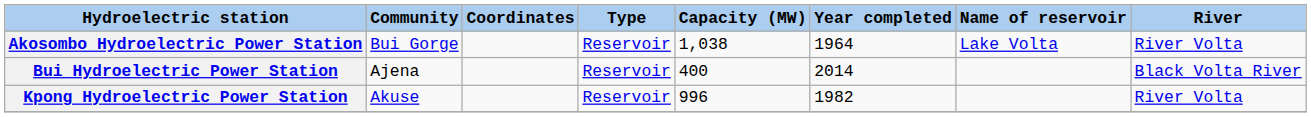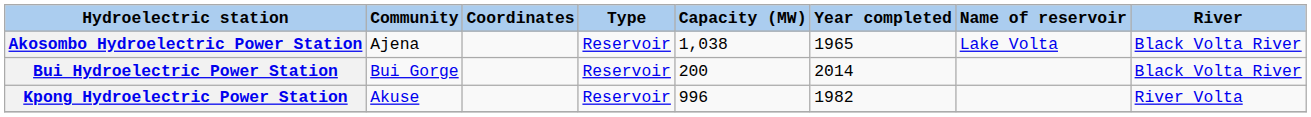 <table class="wikitable">
 <tr>
 <th style="background-color:#ABCDEF;">Hydroelectric station</th>
 <th style="background-color:#ABCDEF;">Community</th>
 <th style="background-color:#ABCDEF;">Coordinates</th>
 <th style="background-color:#ABCDEF;">Type</th>
 <th style="background-color:#ABCDEF;">Capacity (MW)</th>
 <th style="background-color:#ABCDEF;">Year completed</th>
 <th style="background-color:#ABCDEF;">Name of reservoir</th>
 <th style="background-color:#ABCDEF;">River</th>
 </tr>
 <tr>
 <th><a href='#'>Akosombo Hydroelectric Power Station</a></th>
+<td>Ajena</td>
+<td></td>
+<td><a href='#'>Reservoir</a></td>
+<td>1,038</td>
+<td>1965</td>
+<td><a href='#'>Lake Volta</a></td>
+<td><a href='#'>Black Volta River</a></td>
+</tr>
+<tr>
+<th><a href='#'>Bui Hydroelectric Power Station</a></th>
 <td><a href='#'>Bui Gorge</a></td>
 <td></td>
 <td><a href='#'>Reservoir</a></td>
-<td>1,038</td>
-<td>1964</td>
-<td><a href='#'>Lake Volta</a></td>
-<td><a href='#'>River Volta</a></td>
-</tr>
-<tr>
-<th><a href='#'>Bui Hydroelectric Power Station</a></th>
-<td>Ajena</td>
-<td></td>
-<td><a href='#'>Reservoir</a></td>
-<td>400</td>
+<td>200</td>
 <td>2014</td>
 <td></td>
 <td><a href='#'>Black Volta River</a></td>
 </tr>
 <tr>
 <th><a href='#'>Kpong Hydroelectric Power Station</a></th>
 <td><a href='#'>Akuse</a></td>
 <td></td>
 <td><a href='#'>Reservoir</a></td>
 <td>996</td>
 <td>1982</td>
 <td></td>
 <td><a href='#'>River Volta</a></td>
 </tr>
 <tr>
 </tr>
 </table>
